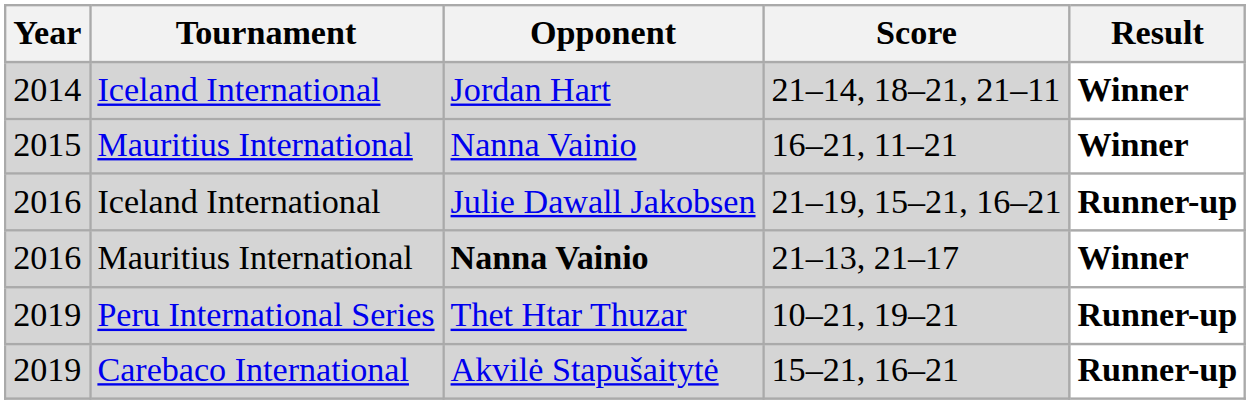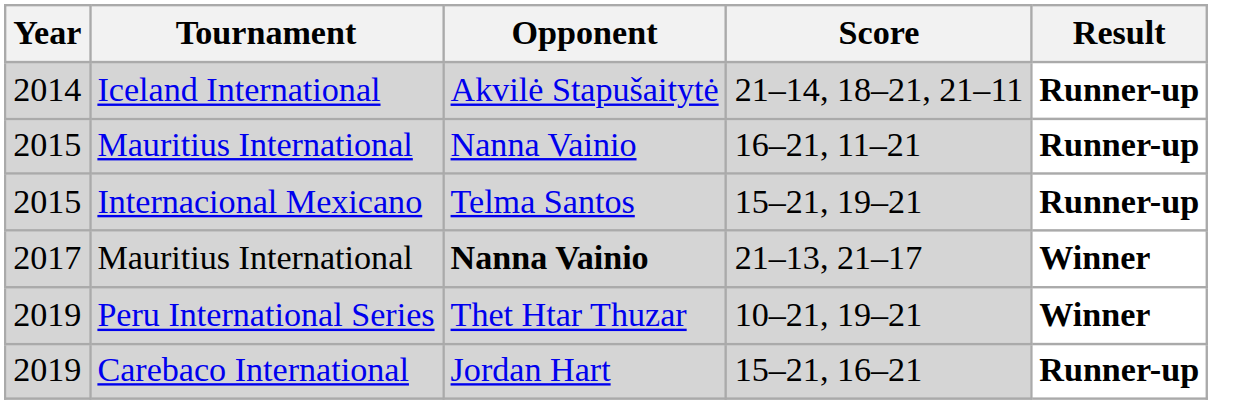 <table class="sortable wikitable" style="font-size: 90%;">
 <tr>
 <th>Year</th>
 <th>Tournament</th>
 <th>Opponent</th>
 <th>Score</th>
 <th>Result</th>
 </tr>
 <tr style="background:#D5D5D5">
 <td align="center">2014</td>
 <td align="left"><a href='#'>Iceland International</a></td>
-<td align="left"> <a href='#'>Jordan Hart</a></td>
+<td align="left"> <a href='#'>Akvilė Stapušaitytė</a></td>
 <td align="left">21–14, 18–21, 21–11</td>
-<td style="text-align:left; background:white"> <strong>Winner</strong></td>
+<td style="text-align:left; background:white"> <strong>Runner-up</strong></td>
 </tr>
 <tr style="background:#D5D5D5">
 <td align="center">2015</td>
 <td align="left"><a href='#'>Mauritius International</a></td>
 <td align="left"> <a href='#'>Nanna Vainio</a></td>
 <td align="left">16–21, 11–21</td>
-<td style="text-align:left; background:white"> <strong>Winner</strong></td>
-</tr>
-<tr style="background:#D5D5D5">
-<td align="center">2016</td>
-<td align="left">Iceland International</td>
-<td align="left"> <a href='#'>Julie Dawall Jakobsen</a></td>
-<td align="left">21–19, 15–21, 16–21</td>
 <td style="text-align:left; background:white"> <strong>Runner-up</strong></td>
 </tr>
 <tr style="background:#D5D5D5">
-<td align="center">2016</td>
+<td align="center">2015</td>
+<td align="left"><a href='#'>Internacional Mexicano</a></td>
+<td align="left"> <a href='#'>Telma Santos</a></td>
+<td align="left">15–21, 19–21</td>
+<td style="text-align:left; background:white"> <strong>Runner-up</strong></td>
+</tr>
+<tr style="background:#D5D5D5">
+<td align="center">2017</td>
 <td align="left">Mauritius International</td>
 <td align="left"><strong> Nanna Vainio</strong></td>
 <td align="left">21–13, 21–17</td>
 <td style="text-align:left; background:white"> <strong>Winner</strong></td>
 </tr>
 <tr style="background:#D5D5D5">
 <td align="center">2019</td>
 <td align="left"><a href='#'>Peru International Series</a></td>
 <td align="left"> <a href='#'>Thet Htar Thuzar</a></td>
 <td align="left">10–21, 19–21</td>
-<td style="text-align:left; background:white"> <strong>Runner-up</strong></td>
+<td style="text-align:left; background:white"> <strong>Winner</strong></td>
 </tr>
 <tr style="background:#D5D5D5">
 <td align="center">2019</td>
 <td align="left"><a href='#'>Carebaco International</a></td>
-<td align="left"> <a href='#'>Akvilė Stapušaitytė</a></td>
+<td align="left"> <a href='#'>Jordan Hart</a></td>
 <td align="left">15–21, 16–21</td>
 <td style="text-align:left; background:white"> <strong>Runner-up</strong></td>
 </tr>
 </table>
